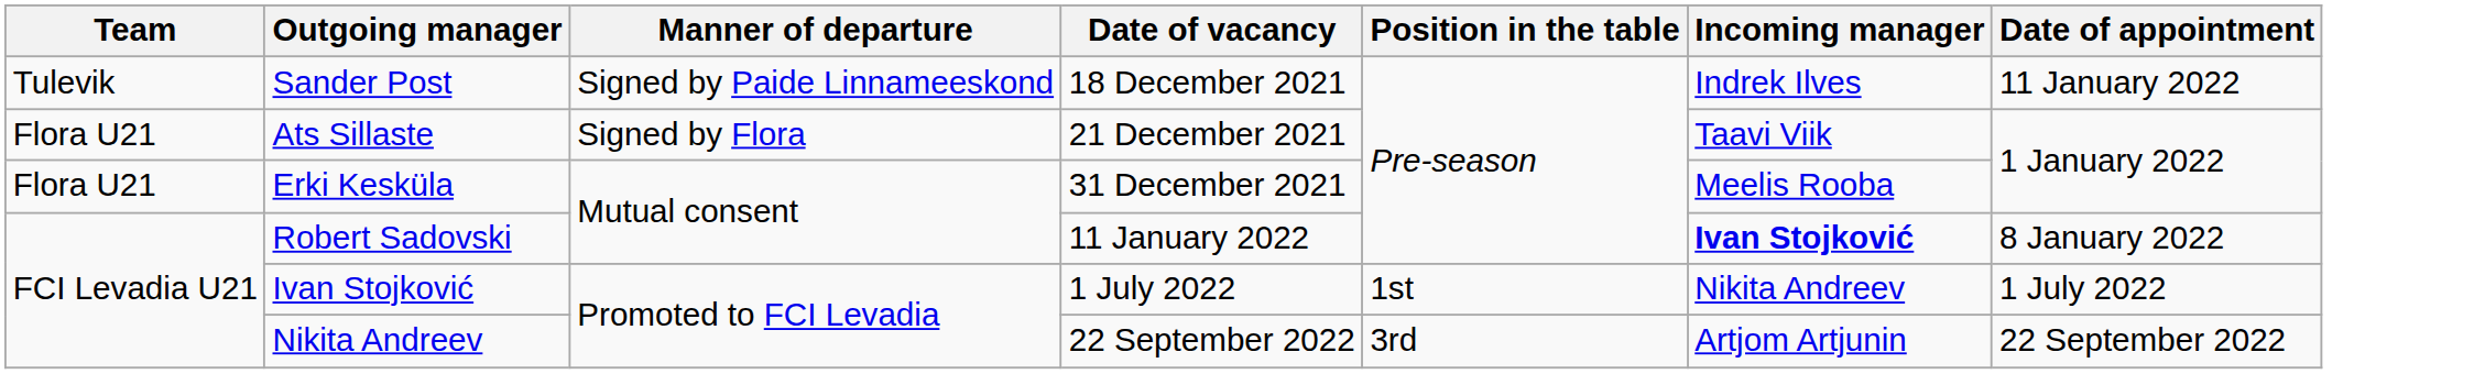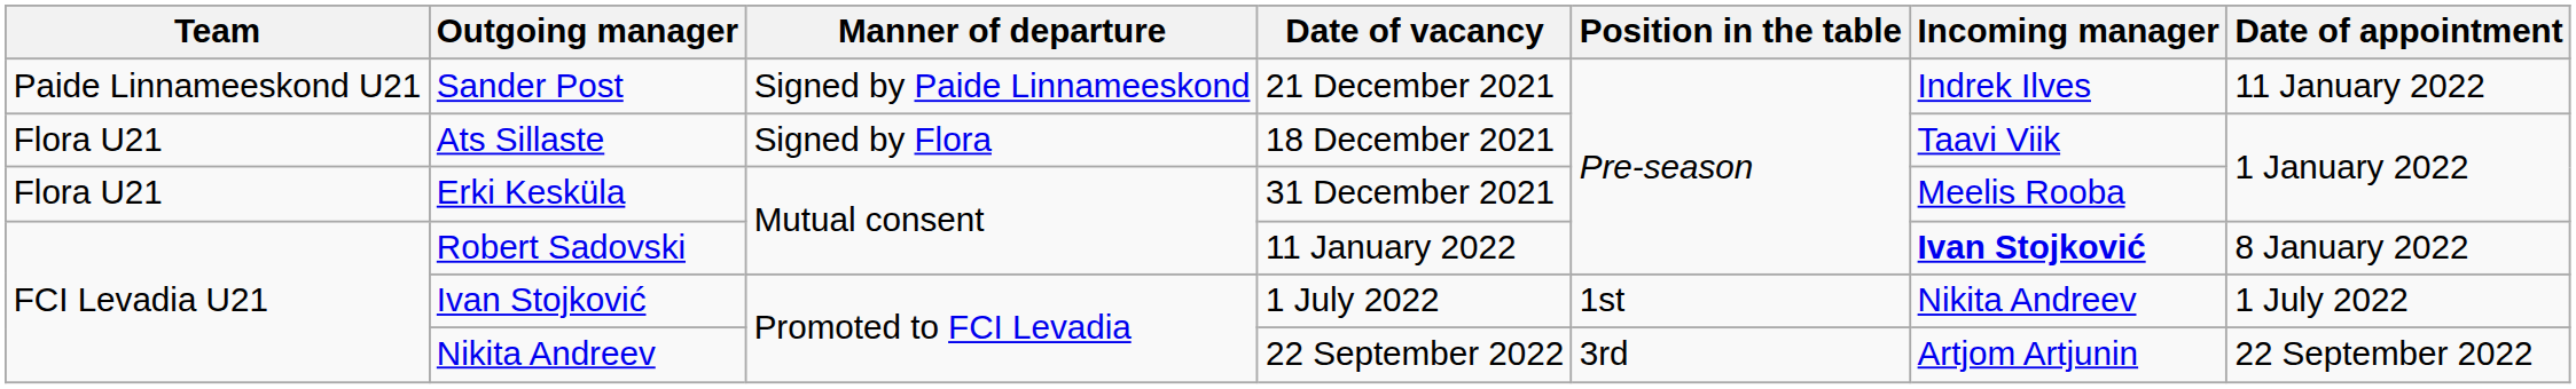 <table class="wikitable">
 <tr>
 <th>Team</th>
 <th>Outgoing manager</th>
 <th>Manner of departure</th>
 <th>Date of vacancy</th>
 <th>Position in the table</th>
 <th>Incoming manager</th>
 <th>Date of appointment</th>
 </tr>
 <tr>
-<td>Tulevik</td>
+<td>Paide Linnameeskond U21</td>
 <td> <a href='#'>Sander Post</a></td>
 <td>Signed by <a href='#'>Paide Linnameeskond</a></td>
-<td>18 December 2021</td>
+<td>21 December 2021</td>
 <td rowspan=4><em>Pre-season</em></td>
 <td> <a href='#'>Indrek Ilves</a></td>
 <td>11 January 2022</td>
 </tr>
 <tr>
 <td>Flora U21</td>
 <td> <a href='#'>Ats Sillaste</a></td>
 <td>Signed by <a href='#'>Flora</a></td>
-<td>21 December 2021</td>
+<td>18 December 2021</td>
 <td> <a href='#'>Taavi Viik</a></td>
 <td rowspan=2>1 January 2022</td>
 </tr>
 <tr>
 <td>Flora U21</td>
 <td> <a href='#'>Erki Kesküla</a></td>
 <td rowspan=2>Mutual consent</td>
 <td>31 December 2021</td>
 <td> <a href='#'>Meelis Rooba</a></td>
 </tr>
 <tr>
 <td rowspan=3>FCI Levadia U21</td>
 <td> <a href='#'>Robert Sadovski</a></td>
 <td>11 January 2022</td>
 <td><strong> <a href='#'>Ivan Stojković</a></strong></td>
 <td>8 January 2022</td>
 </tr>
 <tr>
 <td> <a href='#'>Ivan Stojković</a></td>
 <td rowspan=2>Promoted to <a href='#'>FCI Levadia</a></td>
 <td>1 July 2022</td>
 <td>1st</td>
 <td> <a href='#'>Nikita Andreev</a></td>
 <td>1 July 2022</td>
 </tr>
 <tr>
 <td> <a href='#'>Nikita Andreev</a></td>
 <td>22 September 2022</td>
 <td>3rd</td>
 <td> <a href='#'>Artjom Artjunin</a></td>
 <td>22 September 2022</td>
 </tr>
 </table>
